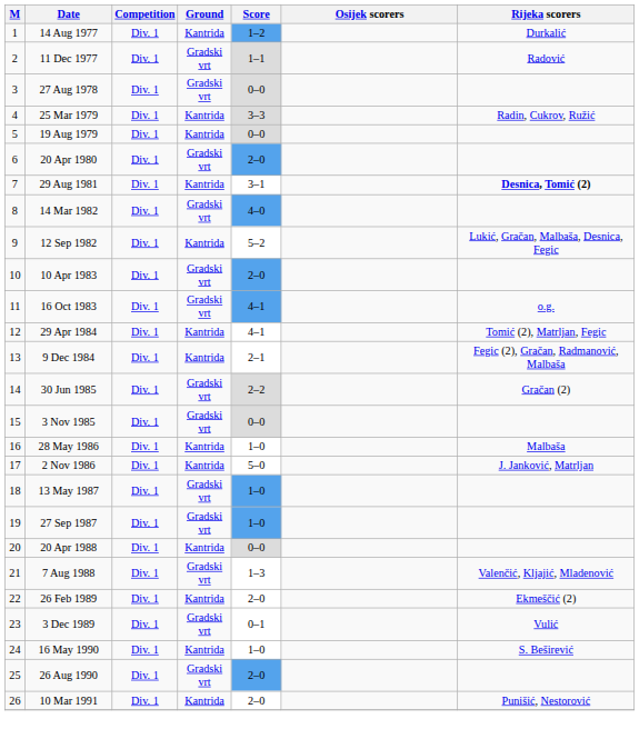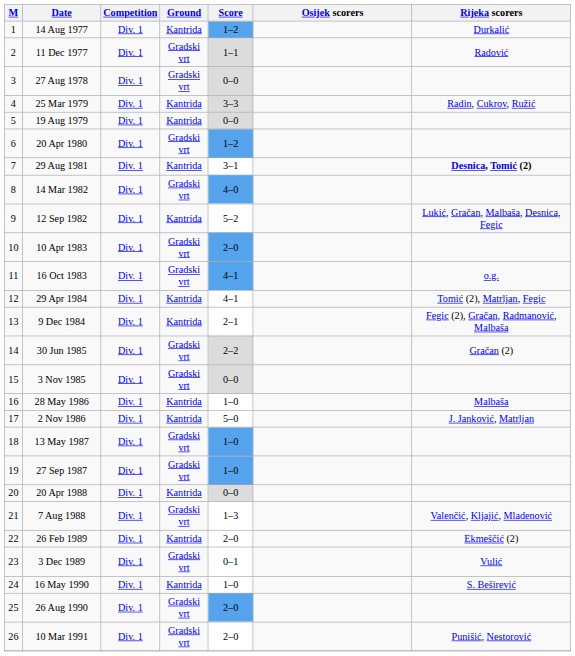 <table class="wikitable sortable" style="text-align: center; font-size:95%;">
 <tr>
 <th width="20"><a href='#'>M</a></th>
 <th width="110"><a href='#'>Date</a></th>
 <th width="45"><a href='#'>Competition</a></th>
 <th width="65"><a href='#'>Ground</a></th>
 <th width="60"><a href='#'>Score</a></th>
 <th width="230"><a href='#'>Osijek</a> scorers</th>
 <th width="230"><a href='#'>Rijeka</a> scorers</th>
 </tr>
 <tr>
 <td>1</td>
 <td>14 Aug 1977</td>
 <td><a href='#'>Div. 1</a></td>
 <td><a href='#'>Kantrida</a></td>
 <td style="background-color:#54A3EC">1–2</td>
 <td></td>
 <td><a href='#'>Durkalić</a></td>
 </tr>
 <tr>
 <td>2</td>
 <td>11 Dec 1977</td>
 <td><a href='#'>Div. 1</a></td>
 <td><a href='#'>Gradski vrt</a></td>
 <td style="background-color:#DCDCDC">1–1</td>
 <td></td>
 <td><a href='#'>Radović</a></td>
 </tr>
 <tr>
 <td>3</td>
 <td>27 Aug 1978</td>
 <td><a href='#'>Div. 1</a></td>
 <td><a href='#'>Gradski vrt</a></td>
 <td style="background-color:#DCDCDC">0–0</td>
 <td></td>
 <td></td>
 </tr>
 <tr>
 <td>4</td>
 <td>25 Mar 1979</td>
 <td><a href='#'>Div. 1</a></td>
 <td><a href='#'>Kantrida</a></td>
 <td style="background-color:#DCDCDC">3–3</td>
 <td></td>
 <td><a href='#'>Radin</a>, <a href='#'>Cukrov</a>, <a href='#'>Ružić</a></td>
 </tr>
 <tr>
 <td>5</td>
 <td>19 Aug 1979</td>
 <td><a href='#'>Div. 1</a></td>
 <td><a href='#'>Kantrida</a></td>
 <td style="background-color:#DCDCDC">0–0</td>
 <td></td>
 <td></td>
 </tr>
 <tr>
 <td>6</td>
 <td>20 Apr 1980</td>
 <td><a href='#'>Div. 1</a></td>
 <td><a href='#'>Gradski vrt</a></td>
-<td style="background-color:#54A3EC">2–0</td>
+<td style="background-color:#54A3EC">1–2</td>
 <td></td>
 <td></td>
 </tr>
 <tr>
 <td>7</td>
 <td>29 Aug 1981</td>
 <td><a href='#'>Div. 1</a></td>
 <td><a href='#'>Kantrida</a></td>
 <td style="background-color:#FFFFFF">3–1</td>
 <td></td>
 <td><strong><a href='#'>Desnica</a>, <a href='#'>Tomić</a> (2)</strong></td>
 </tr>
 <tr>
 <td>8</td>
 <td>14 Mar 1982</td>
 <td><a href='#'>Div. 1</a></td>
 <td><a href='#'>Gradski vrt</a></td>
 <td style="background-color:#54A3EC">4–0</td>
 <td></td>
 <td></td>
 </tr>
 <tr>
 <td>9</td>
 <td>12 Sep 1982</td>
 <td><a href='#'>Div. 1</a></td>
 <td><a href='#'>Kantrida</a></td>
 <td style="background-color:#FFFFFF">5–2</td>
 <td></td>
 <td><a href='#'>Lukić</a>, <a href='#'>Gračan</a>, <a href='#'>Malbaša</a>, <a href='#'>Desnica</a>, <a href='#'>Fegic</a></td>
 </tr>
 <tr>
 <td>10</td>
 <td>10 Apr 1983</td>
 <td><a href='#'>Div. 1</a></td>
 <td><a href='#'>Gradski vrt</a></td>
 <td style="background-color:#54A3EC">2–0</td>
 <td></td>
 <td></td>
 </tr>
 <tr>
 <td>11</td>
 <td>16 Oct 1983</td>
 <td><a href='#'>Div. 1</a></td>
 <td><a href='#'>Gradski vrt</a></td>
 <td style="background-color:#54A3EC">4–1</td>
 <td></td>
 <td><a href='#'>o.g.</a></td>
 </tr>
 <tr>
 <td>12</td>
 <td>29 Apr 1984</td>
 <td><a href='#'>Div. 1</a></td>
 <td><a href='#'>Kantrida</a></td>
 <td style="background-color:#FFFFFF">4–1</td>
 <td></td>
 <td><a href='#'>Tomić</a> (2), <a href='#'>Matrljan</a>, <a href='#'>Fegic</a></td>
 </tr>
 <tr>
 <td>13</td>
 <td>9 Dec 1984</td>
 <td><a href='#'>Div. 1</a></td>
 <td><a href='#'>Kantrida</a></td>
 <td style="background-color:#FFFFFF">2–1</td>
 <td></td>
 <td><a href='#'>Fegic</a> (2), <a href='#'>Gračan</a>, <a href='#'>Radmanović</a>, <a href='#'>Malbaša</a></td>
 </tr>
 <tr>
 <td>14</td>
 <td>30 Jun 1985</td>
 <td><a href='#'>Div. 1</a></td>
 <td><a href='#'>Gradski vrt</a></td>
 <td style="background-color:#DCDCDC">2–2</td>
 <td></td>
 <td><a href='#'>Gračan</a> (2)</td>
 </tr>
 <tr>
 <td>15</td>
 <td>3 Nov 1985</td>
 <td><a href='#'>Div. 1</a></td>
 <td><a href='#'>Gradski vrt</a></td>
 <td style="background-color:#DCDCDC">0–0</td>
 <td></td>
 <td></td>
 </tr>
 <tr>
 <td>16</td>
 <td>28 May 1986</td>
 <td><a href='#'>Div. 1</a></td>
 <td><a href='#'>Kantrida</a></td>
 <td style="background-color:#FFFFFF">1–0</td>
 <td></td>
 <td><a href='#'>Malbaša</a></td>
 </tr>
 <tr>
 <td>17</td>
 <td>2 Nov 1986</td>
 <td><a href='#'>Div. 1</a></td>
 <td><a href='#'>Kantrida</a></td>
 <td style="background-color:#FFFFFF">5–0</td>
 <td></td>
 <td><a href='#'>J. Janković</a>, <a href='#'>Matrljan</a></td>
 </tr>
 <tr>
 <td>18</td>
 <td>13 May 1987</td>
 <td><a href='#'>Div. 1</a></td>
 <td><a href='#'>Gradski vrt</a></td>
 <td style="background-color:#54A3EC">1–0</td>
 <td></td>
 <td></td>
 </tr>
 <tr>
 <td>19</td>
 <td>27 Sep 1987</td>
 <td><a href='#'>Div. 1</a></td>
 <td><a href='#'>Gradski vrt</a></td>
 <td style="background-color:#54A3EC">1–0</td>
 <td></td>
 <td></td>
 </tr>
 <tr>
 <td>20</td>
 <td>20 Apr 1988</td>
 <td><a href='#'>Div. 1</a></td>
 <td><a href='#'>Kantrida</a></td>
 <td style="background-color:#DCDCDC">0–0</td>
 <td></td>
 <td></td>
 </tr>
 <tr>
 <td>21</td>
 <td>7 Aug 1988</td>
 <td><a href='#'>Div. 1</a></td>
 <td><a href='#'>Gradski vrt</a></td>
 <td style="background-color:#FFFFFF">1–3</td>
 <td></td>
 <td><a href='#'>Valenčić</a>, <a href='#'>Kljajić</a>, <a href='#'>Mladenović</a></td>
 </tr>
 <tr>
 <td>22</td>
 <td>26 Feb 1989</td>
 <td><a href='#'>Div. 1</a></td>
 <td><a href='#'>Kantrida</a></td>
 <td style="background-color:#FFFFFF">2–0</td>
 <td></td>
 <td><a href='#'>Ekmeščić</a> (2)</td>
 </tr>
 <tr>
 <td>23</td>
 <td>3 Dec 1989</td>
 <td><a href='#'>Div. 1</a></td>
 <td><a href='#'>Gradski vrt</a></td>
 <td style="background-color:#FFFFFF">0–1</td>
 <td></td>
 <td><a href='#'>Vulić</a></td>
 </tr>
 <tr>
 <td>24</td>
 <td>16 May 1990</td>
 <td><a href='#'>Div. 1</a></td>
 <td><a href='#'>Kantrida</a></td>
 <td style="background-color:#FFFFFF">1–0</td>
 <td></td>
 <td><a href='#'>S. Beširević</a></td>
 </tr>
 <tr>
 <td>25</td>
 <td>26 Aug 1990</td>
 <td><a href='#'>Div. 1</a></td>
 <td><a href='#'>Gradski vrt</a></td>
 <td style="background-color:#54A3EC">2–0</td>
 <td></td>
 <td></td>
 </tr>
 <tr>
 <td>26</td>
 <td>10 Mar 1991</td>
 <td><a href='#'>Div. 1</a></td>
-<td><a href='#'>Kantrida</a></td>
+<td><a href='#'>Gradski vrt</a></td>
 <td style="background-color:#FFFFFF">2–0</td>
 <td></td>
 <td><a href='#'>Punišić</a>, <a href='#'>Nestorović</a></td>
 </tr>
 <tr>
 </tr>
 </table>
